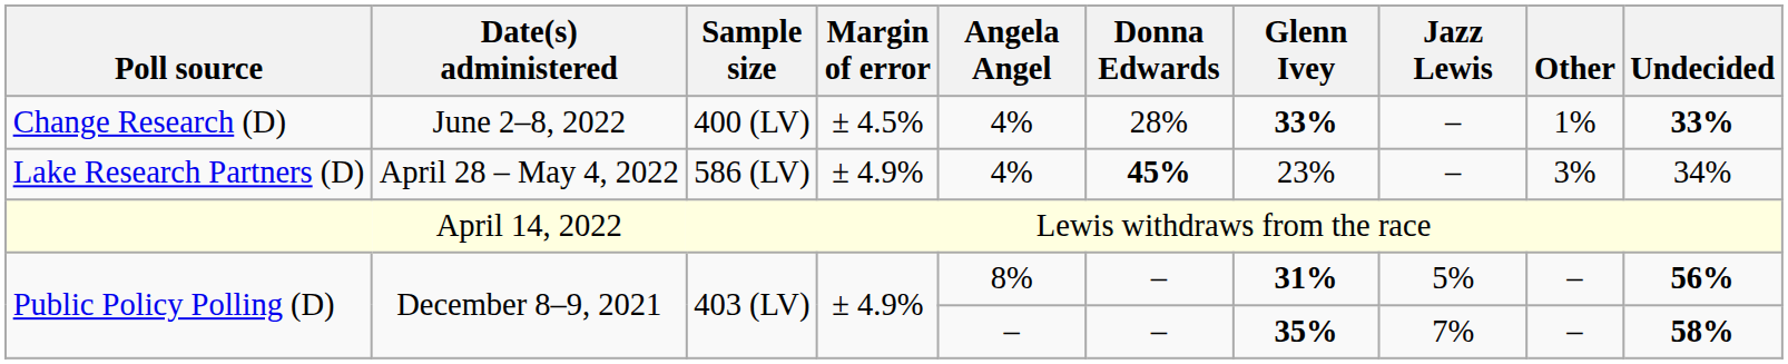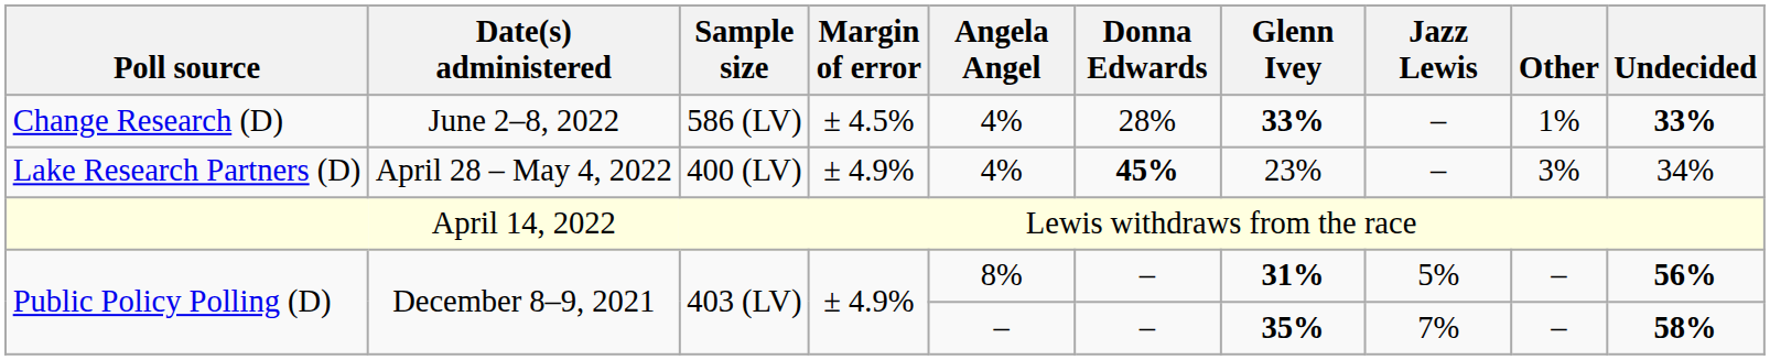 <table class="wikitable" style="font-size:90%;text-align:center;">
 <tr valign=bottom>
 <th>Poll source</th>
 <th>Date(s)<br>administered</th>
 <th>Sample<br>size</th>
 <th>Margin<br>of error</th>
 <th style="width:60px;">Angela<br>Angel</th>
 <th style="width:60px;">Donna<br>Edwards</th>
 <th style="width:60px;">Glenn<br>Ivey</th>
 <th style="width:60px;">Jazz<br>Lewis</th>
 <th>Other</th>
 <th>Undecided</th>
 </tr>
 <tr>
 <td style="text-align:left;"><a href='#'>Change Research</a> (D)</td>
 <td>June 2–8, 2022</td>
-<td>400 (LV)</td>
+<td>586 (LV)</td>
 <td>± 4.5%</td>
 <td>4%</td>
 <td>28%</td>
 <td><strong>33%</strong></td>
 <td>–</td>
 <td>1%</td>
 <td><strong>33%</strong></td>
 </tr>
 <tr>
 <td style="text-align:left;"><a href='#'>Lake Research Partners</a> (D)</td>
 <td>April 28 – May 4, 2022</td>
-<td>586 (LV)</td>
+<td>400 (LV)</td>
 <td>± 4.9%</td>
 <td>4%</td>
 <td><strong>45%</strong></td>
 <td>23%</td>
 <td>–</td>
 <td>3%</td>
 <td>34%</td>
 </tr>
 <tr>
 <td style="border-right-style:hidden; background:lightyellow;"></td>
 <td style="border-right-style:hidden; background:lightyellow;">April 14, 2022</td>
 <td colspan="8" style="background:lightyellow;">Lewis withdraws from the race</td>
 </tr>
 <tr>
 <td style="text-align:left;" rowspan="2"><a href='#'>Public Policy Polling</a> (D)</td>
 <td rowspan="2">December 8–9, 2021</td>
 <td rowspan="2">403 (LV)</td>
 <td rowspan="2">± 4.9%</td>
 <td>8%</td>
 <td>–</td>
 <td><strong>31%</strong></td>
 <td>5%</td>
 <td>–</td>
 <td><strong>56%</strong></td>
 </tr>
 <tr>
 <td>–</td>
 <td>–</td>
 <td><strong>35%</strong></td>
 <td>7%</td>
 <td>–</td>
 <td><strong>58%</strong></td>
 </tr>
 </table>
